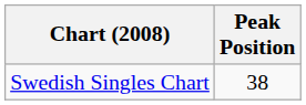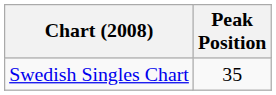 <table class="wikitable">
 <tr>
 <th align="left">Chart (2008)</th>
 <th align="left">Peak<br>Position</th>
 </tr>
 <tr>
 <td><a href='#'>Swedish Singles Chart</a></td>
-<td style="text-align:center;">38</td>
+<td style="text-align:center;">35</td>
 </tr>
 </table>
